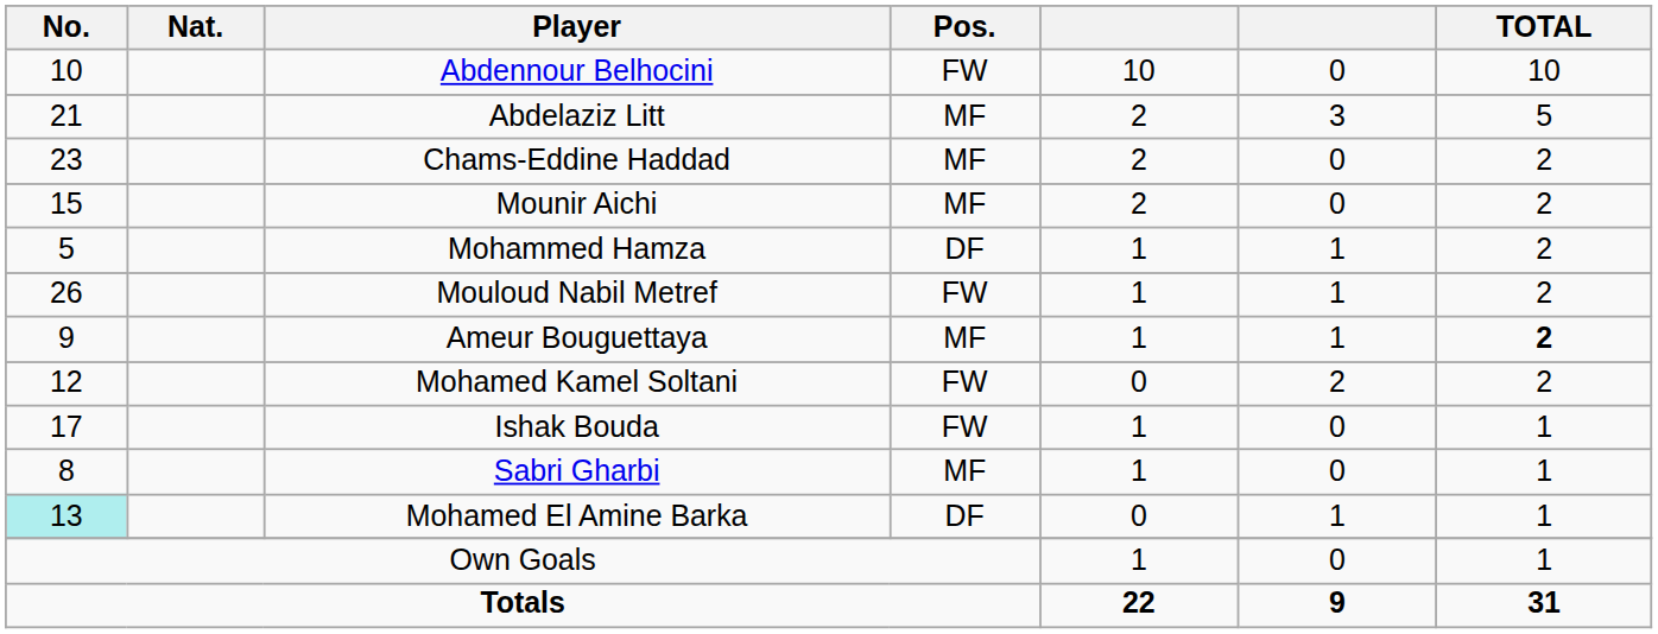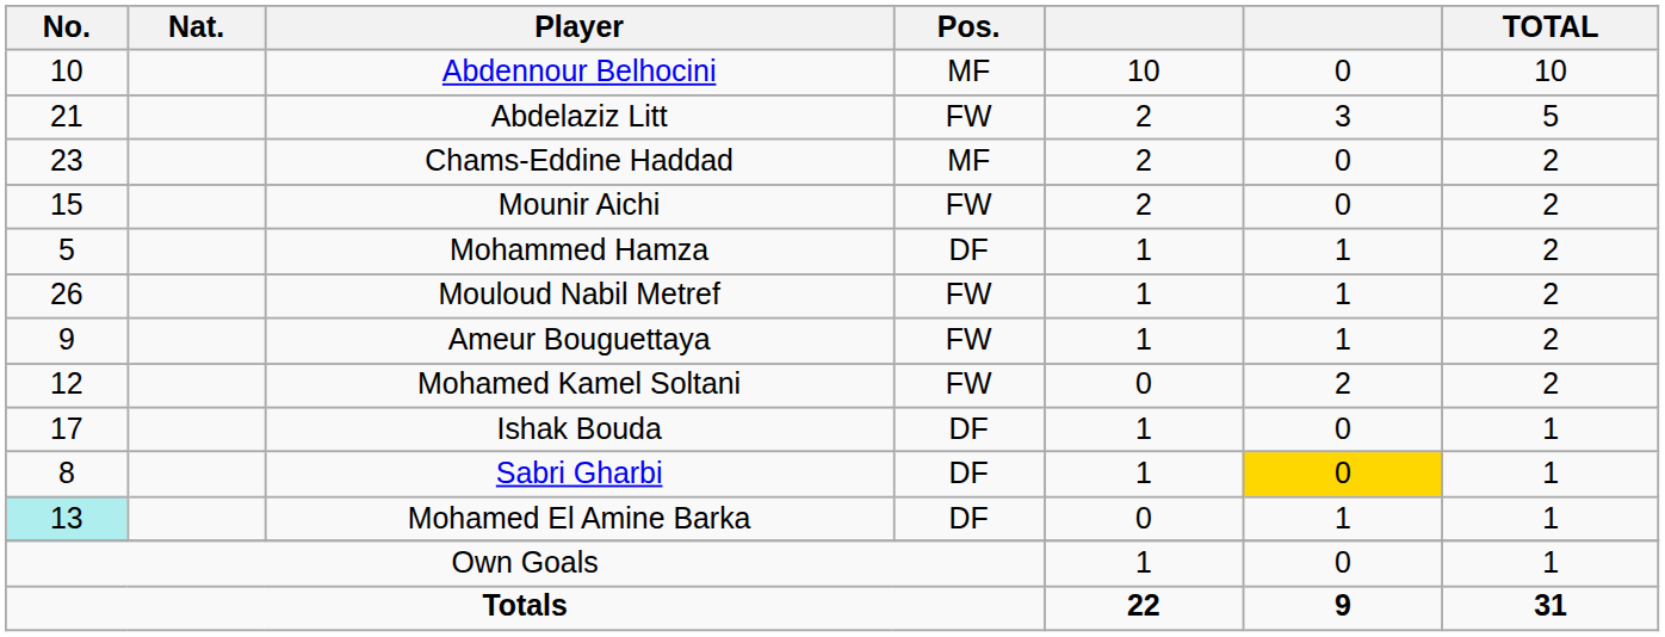 <table class="wikitable sortable alternance"  style="font-size:85%; text-align:center; line-height:14px; width:60%;">
 <tr>
 <th width=10>No.</th>
 <th width=10>Nat.</th>
 <th width=140>Player</th>
 <th width=10>Pos.</th>
 <th width=40></th>
 <th width=40></th>
 <th width=10>TOTAL</th>
 </tr>
 <tr>
 <td>10</td>
 <td></td>
 <td><a href='#'>Abdennour Belhocini</a></td>
-<td>FW</td>
+<td>MF</td>
 <td>10</td>
 <td>0</td>
 <td>10</td>
 </tr>
 <tr>
 <td>21</td>
 <td></td>
 <td>Abdelaziz Litt</td>
-<td>MF</td>
+<td>FW</td>
 <td>2</td>
 <td>3</td>
 <td>5</td>
 </tr>
 <tr>
 <td>23</td>
 <td></td>
 <td>Chams-Eddine Haddad</td>
 <td>MF</td>
 <td>2</td>
 <td>0</td>
 <td>2</td>
 </tr>
 <tr>
 <td>15</td>
 <td></td>
 <td>Mounir Aichi</td>
-<td>MF</td>
+<td>FW</td>
 <td>2</td>
 <td>0</td>
 <td>2</td>
 </tr>
 <tr>
 <td>5</td>
 <td></td>
 <td>Mohammed Hamza</td>
 <td>DF</td>
 <td>1</td>
 <td>1</td>
 <td>2</td>
 </tr>
 <tr>
 <td>26</td>
 <td></td>
 <td>Mouloud Nabil Metref</td>
 <td>FW</td>
 <td>1</td>
 <td>1</td>
 <td>2</td>
 </tr>
 <tr>
 <td>9</td>
 <td></td>
 <td>Ameur Bouguettaya</td>
-<td>MF</td>
+<td>FW</td>
 <td>1</td>
 <td>1</td>
-<td><strong>2</strong></td>
+<td>2</td>
 </tr>
 <tr>
 <td>12</td>
 <td></td>
 <td>Mohamed Kamel Soltani</td>
 <td>FW</td>
 <td>0</td>
 <td>2</td>
 <td>2</td>
 </tr>
 <tr>
 <td>17</td>
 <td></td>
 <td>Ishak Bouda</td>
-<td>FW</td>
+<td>DF</td>
 <td>1</td>
 <td>0</td>
 <td>1</td>
 </tr>
 <tr>
 <td>8</td>
 <td></td>
 <td><a href='#'>Sabri Gharbi</a></td>
-<td>MF</td>
+<td>DF</td>
 <td>1</td>
-<td>0</td>
+<td style="background: gold;">0</td>
 <td>1</td>
 </tr>
 <tr>
 <td style="background: paleturquoise;">13</td>
 <td></td>
 <td>Mohamed El Amine Barka</td>
 <td>DF</td>
 <td>0</td>
 <td>1</td>
 <td>1</td>
 </tr>
 <tr>
 </tr>
 <tr class="sortbottom">
 <td colspan="4">Own Goals</td>
 <td>1</td>
 <td>0</td>
 <td>1</td>
 </tr>
 <tr class="sortbottom">
 <td colspan="4"><strong>Totals</strong></td>
 <td><strong>22</strong></td>
 <td><strong>9</strong></td>
 <td><strong>31</strong></td>
 </tr>
 </table>
